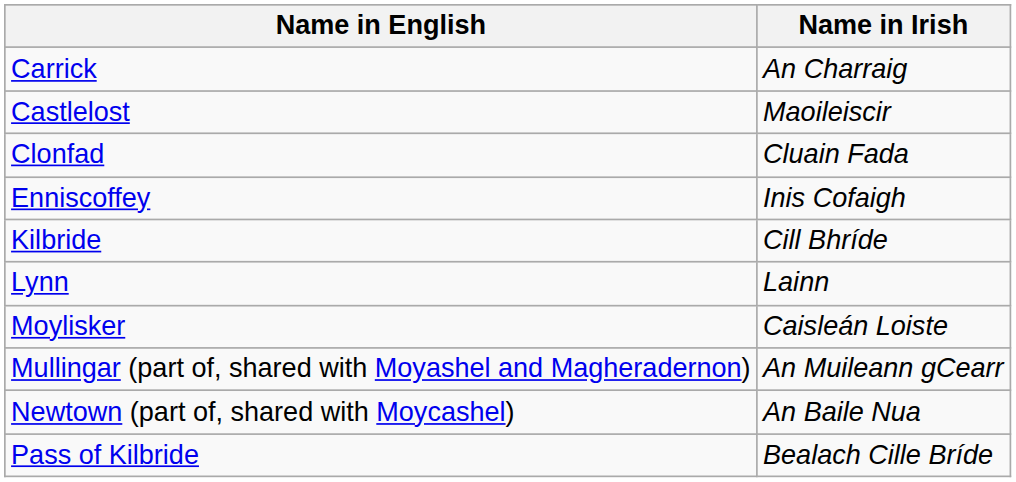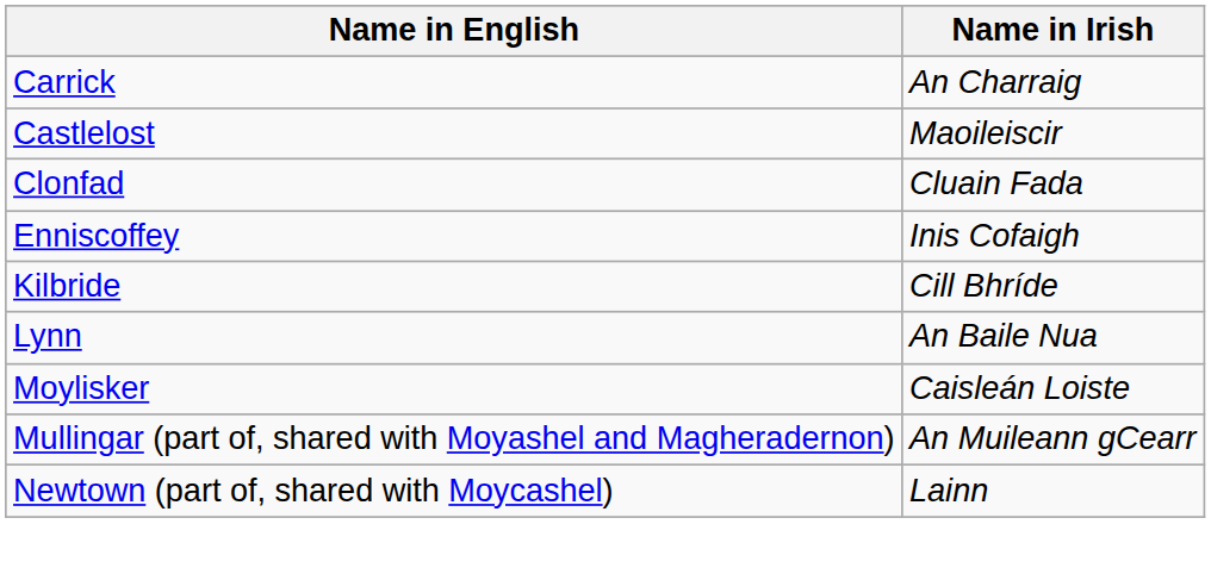 <table class="wikitable">
 <tr>
 <th>Name in English</th>
 <th>Name in Irish</th>
 </tr>
 <tr>
 <td><a href='#'>Carrick</a></td>
 <td><em>An Charraig</em></td>
 </tr>
 <tr>
 <td><a href='#'>Castlelost</a></td>
 <td><em>Maoileiscir</em></td>
 </tr>
 <tr>
 <td><a href='#'>Clonfad</a></td>
 <td><em>Cluain Fada</em></td>
 </tr>
 <tr>
 <td><a href='#'>Enniscoffey</a></td>
 <td><em>Inis Cofaigh</em></td>
 </tr>
 <tr>
 <td><a href='#'>Kilbride</a></td>
 <td><em>Cill Bhríde</em></td>
 </tr>
 <tr>
 <td><a href='#'>Lynn</a></td>
-<td><em>Lainn</em></td>
+<td><em>An Baile Nua</em></td>
 </tr>
 <tr>
 <td><a href='#'>Moylisker</a></td>
 <td><em>Caisleán Loiste</em></td>
 </tr>
 <tr>
 <td><a href='#'>Mullingar</a> (part of, shared with <a href='#'>Moyashel and Magheradernon</a>)</td>
 <td><em>An Muileann gCearr</em></td>
 </tr>
 <tr>
 <td><a href='#'>Newtown</a> (part of, shared with <a href='#'>Moycashel</a>)</td>
-<td><em>An Baile Nua</em></td>
-</tr>
-<tr>
-<td><a href='#'>Pass of Kilbride</a></td>
-<td><em>Bealach Cille Bríde</em></td>
+<td><em>Lainn</em></td>
 </tr>
 </table>
